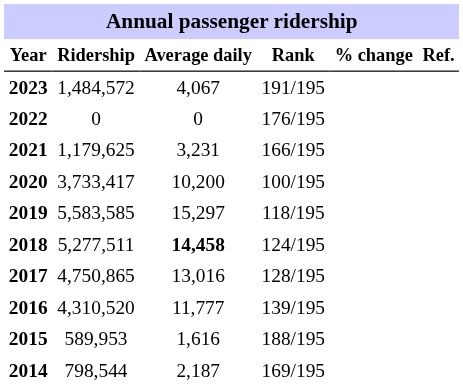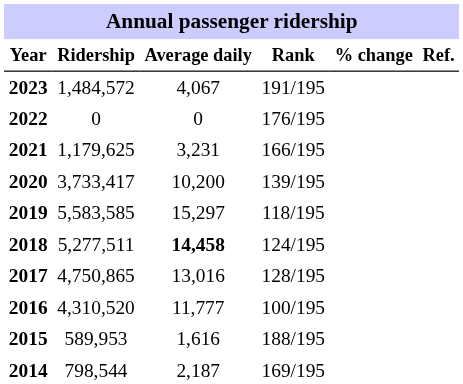 <table class="toccolours" cellpadding="4" cellspacing="0" style="text-align:right;">
 <tr>
 <th colspan="6"  style="background-color:#ccf; background-color:#ccf; font-size:110%; text-align:center;">Annual passenger ridership</th>
 </tr>
 <tr style="font-size:95%; text-align:center">
 <th style="border-bottom:1px solid black">Year</th>
 <th style="border-bottom:1px solid black">Ridership</th>
 <th style="border-bottom:1px solid black">Average daily</th>
 <th style="border-bottom:1px solid black">Rank</th>
 <th style="border-bottom:1px solid black">% change</th>
 <th style="border-bottom:1px solid black">Ref.</th>
 </tr>
 <tr style="text-align:center;">
 <td><strong>2023</strong></td>
 <td>1,484,572</td>
 <td>4,067</td>
 <td>191/195</td>
 <td></td>
 <td></td>
 </tr>
 <tr style="text-align:center;">
 <td><strong>2022</strong></td>
 <td>0</td>
 <td>0</td>
 <td>176/195</td>
 <td></td>
 <td></td>
 </tr>
 <tr style="text-align:center;">
 <td><strong>2021</strong></td>
 <td>1,179,625</td>
 <td>3,231</td>
 <td>166/195</td>
 <td></td>
 <td></td>
 </tr>
 <tr style="text-align:center;">
 <td><strong>2020</strong></td>
 <td>3,733,417</td>
 <td>10,200</td>
-<td>100/195</td>
+<td>139/195</td>
 <td></td>
 <td></td>
 </tr>
 <tr style="text-align:center;">
 <td><strong>2019</strong></td>
 <td>5,583,585</td>
 <td>15,297</td>
 <td>118/195</td>
 <td></td>
 <td></td>
 </tr>
 <tr style="text-align:center;">
 <td><strong>2018</strong></td>
 <td>5,277,511</td>
 <td><strong>14,458</strong></td>
 <td>124/195</td>
 <td></td>
 <td></td>
 </tr>
 <tr style="text-align:center;">
 <td><strong>2017</strong></td>
 <td>4,750,865</td>
 <td>13,016</td>
 <td>128/195</td>
 <td></td>
 <td></td>
 </tr>
 <tr style="text-align:center;">
 <td><strong>2016</strong></td>
 <td>4,310,520</td>
 <td>11,777</td>
-<td>139/195</td>
+<td>100/195</td>
 <td></td>
 <td></td>
 </tr>
 <tr style="text-align:center;">
 <td><strong>2015</strong></td>
 <td>589,953</td>
 <td>1,616</td>
 <td>188/195</td>
 <td></td>
 <td></td>
 </tr>
 <tr style="text-align:center;">
 <td><strong>2014</strong></td>
 <td>798,544</td>
 <td>2,187</td>
 <td>169/195</td>
 <td></td>
 <td></td>
 </tr>
 </table>
